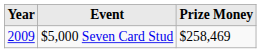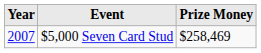 <table class="wikitable">
 <tr>
 <th style="background: #E9E9E9;">Year</th>
 <th style="background: #E9E9E9;">Event</th>
 <th style="background: #E9E9E9;">Prize Money</th>
 </tr>
 <tr>
-<td><a href='#'>2009</a></td>
+<td><a href='#'>2007</a></td>
 <td>$5,000 <a href='#'>Seven Card Stud</a></td>
 <td>$258,469</td>
 </tr>
 </table>
